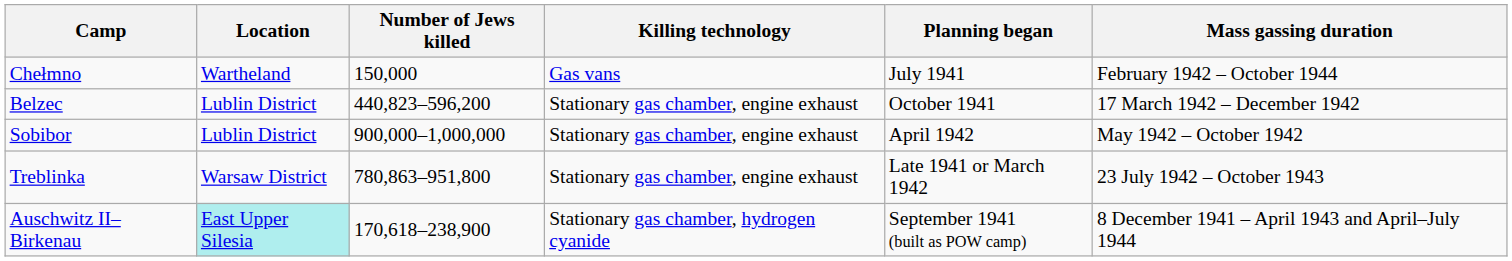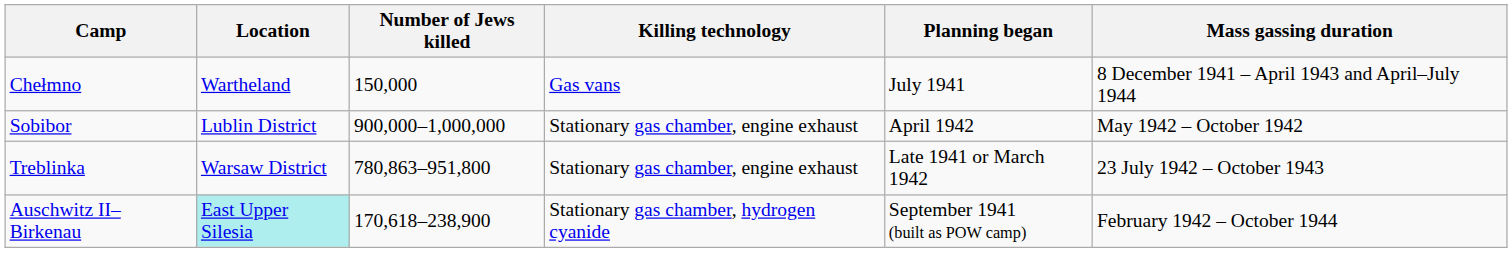 <table class="wikitable" style="float:center; margin-left:1.0em">
 <tr>
 <th scope="col">Camp</th>
 <th scope="col">Location</th>
 <th scope="col">Number of Jews killed</th>
 <th scope="col">Killing technology</th>
 <th scope="col">Planning began</th>
 <th scope="col">Mass gassing duration</th>
 </tr>
 <tr>
 <td scope="row"><a href='#'>Chełmno</a></td>
 <td><a href='#'>Wartheland</a></td>
 <td>150,000</td>
 <td><a href='#'>Gas vans</a></td>
 <td>July 1941 </td>
-<td>February 1942 – October 1944</td>
-</tr>
-<tr>
-<td scope="row"><a href='#'>Belzec</a></td>
-<td><a href='#'>Lublin District</a></td>
-<td>440,823–596,200</td>
-<td>Stationary <a href='#'>gas chamber</a>, engine exhaust</td>
-<td>October 1941</td>
-<td>17 March 1942 – December 1942</td>
+<td>8 December 1941 – April 1943 and April–July 1944</td>
 </tr>
 <tr>
 <td scope="row"><a href='#'>Sobibor</a></td>
 <td><a href='#'>Lublin District</a></td>
 <td>900,000–1,000,000</td>
 <td>Stationary <a href='#'>gas chamber</a>, engine exhaust</td>
 <td>April 1942 </td>
 <td>May 1942 – October 1942</td>
 </tr>
 <tr>
 <td scope="row"><a href='#'>Treblinka</a></td>
 <td><a href='#'>Warsaw District</a></td>
 <td>780,863–951,800</td>
 <td>Stationary <a href='#'>gas chamber</a>, engine exhaust</td>
 <td>Late 1941 or March 1942</td>
 <td>23 July 1942 – October 1943</td>
 </tr>
 <tr>
 <td scope="row"><a href='#'>Auschwitz II–Birkenau</a></td>
 <td style="background: paleturquoise;"><a href='#'>East Upper Silesia</a></td>
 <td>170,618–238,900</td>
 <td>Stationary <a href='#'>gas chamber</a>, <a href='#'>hydrogen cyanide</a></td>
 <td>September 1941<br><small>(built as POW camp)</small></td>
-<td>8 December 1941 – April 1943 and April–July 1944</td>
+<td>February 1942 – October 1944</td>
 </tr>
 </table>
